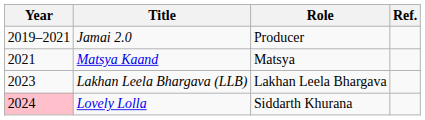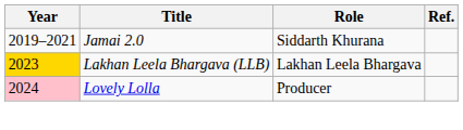 <table class="wikitable sortable">
 <tr>
 <th scope="col">Year</th>
 <th scope="col">Title</th>
 <th scope="col">Role</th>
 <th scope="col">Ref.</th>
 </tr>
 <tr>
 <td>2019–2021</td>
 <td><em>Jamai 2.0</em></td>
-<td>Producer</td>
+<td>Siddarth Khurana</td>
 <td style="text-align:center;"></td>
 </tr>
 <tr>
-<td>2021</td>
-<td><em><a href='#'>Matsya Kaand</a></em></td>
-<td>Matsya</td>
-<td style="text-align:center;"></td>
-</tr>
-<tr>
-<td>2023</td>
+<td style="background: gold;">2023</td>
 <td><em>Lakhan Leela Bhargava (LLB)</em></td>
 <td>Lakhan Leela Bhargava</td>
 <td style="text-align:center;"></td>
 </tr>
 <tr>
 <td style="background: pink;">2024</td>
 <td><em><a href='#'>Lovely Lolla</a></em></td>
-<td>Siddarth Khurana</td>
+<td>Producer</td>
 <td></td>
 </tr>
 </table>
